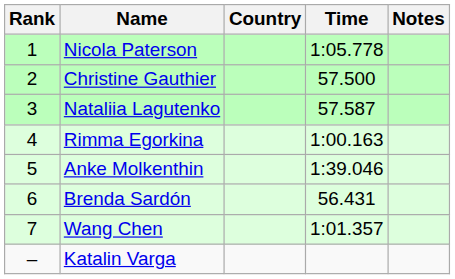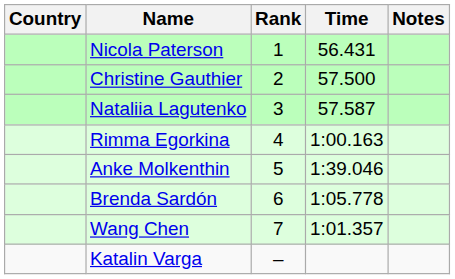 <table class="wikitable" style="text-align:center">
 <tr>
+<th>Country</th>
+<th>Name</th>
 <th>Rank</th>
-<th>Name</th>
-<th>Country</th>
 <th>Time</th>
 <th>Notes</th>
 </tr>
 <tr bgcolor=bbffbb>
+<td align="left"></td>
+<td align="left"><a href='#'>Nicola Paterson</a></td>
 <td>1</td>
-<td align="left"><a href='#'>Nicola Paterson</a></td>
-<td align="left"></td>
-<td>1:05.778</td>
+<td>56.431</td>
 <td></td>
 </tr>
 <tr bgcolor=bbffbb>
+<td align="left"></td>
+<td align="left"><a href='#'>Christine Gauthier</a></td>
 <td>2</td>
-<td align="left"><a href='#'>Christine Gauthier</a></td>
-<td align="left"></td>
 <td>57.500</td>
 <td></td>
 </tr>
 <tr bgcolor=bbffbb>
+<td align="left"></td>
+<td align="left"><a href='#'>Nataliia Lagutenko</a></td>
 <td>3</td>
-<td align="left"><a href='#'>Nataliia Lagutenko</a></td>
-<td align="left"></td>
 <td>57.587</td>
 <td></td>
 </tr>
 <tr bgcolor=ddffdd>
+<td align="left"></td>
+<td align="left"><a href='#'>Rimma Egorkina</a></td>
 <td>4</td>
-<td align="left"><a href='#'>Rimma Egorkina</a></td>
-<td align="left"></td>
 <td>1:00.163</td>
 <td></td>
 </tr>
 <tr bgcolor=ddffdd>
+<td align="left"></td>
+<td align="left"><a href='#'>Anke Molkenthin</a></td>
 <td>5</td>
-<td align="left"><a href='#'>Anke Molkenthin</a></td>
-<td align="left"></td>
 <td>1:39.046</td>
 <td></td>
 </tr>
 <tr bgcolor=ddffdd>
+<td align="left"></td>
+<td align="left"><a href='#'>Brenda Sardón</a></td>
 <td>6</td>
-<td align="left"><a href='#'>Brenda Sardón</a></td>
-<td align="left"></td>
-<td>56.431</td>
+<td>1:05.778</td>
 <td></td>
 </tr>
 <tr bgcolor=ddffdd>
+<td align="left"></td>
+<td align="left"><a href='#'>Wang Chen</a></td>
 <td>7</td>
-<td align="left"><a href='#'>Wang Chen</a></td>
-<td align="left"></td>
 <td>1:01.357</td>
 <td></td>
 </tr>
 <tr>
+<td align="left"></td>
+<td align="left"><a href='#'>Katalin Varga</a></td>
 <td>–</td>
-<td align="left"><a href='#'>Katalin Varga</a></td>
-<td align="left"></td>
 <td></td>
 <td></td>
 </tr>
 </table>
